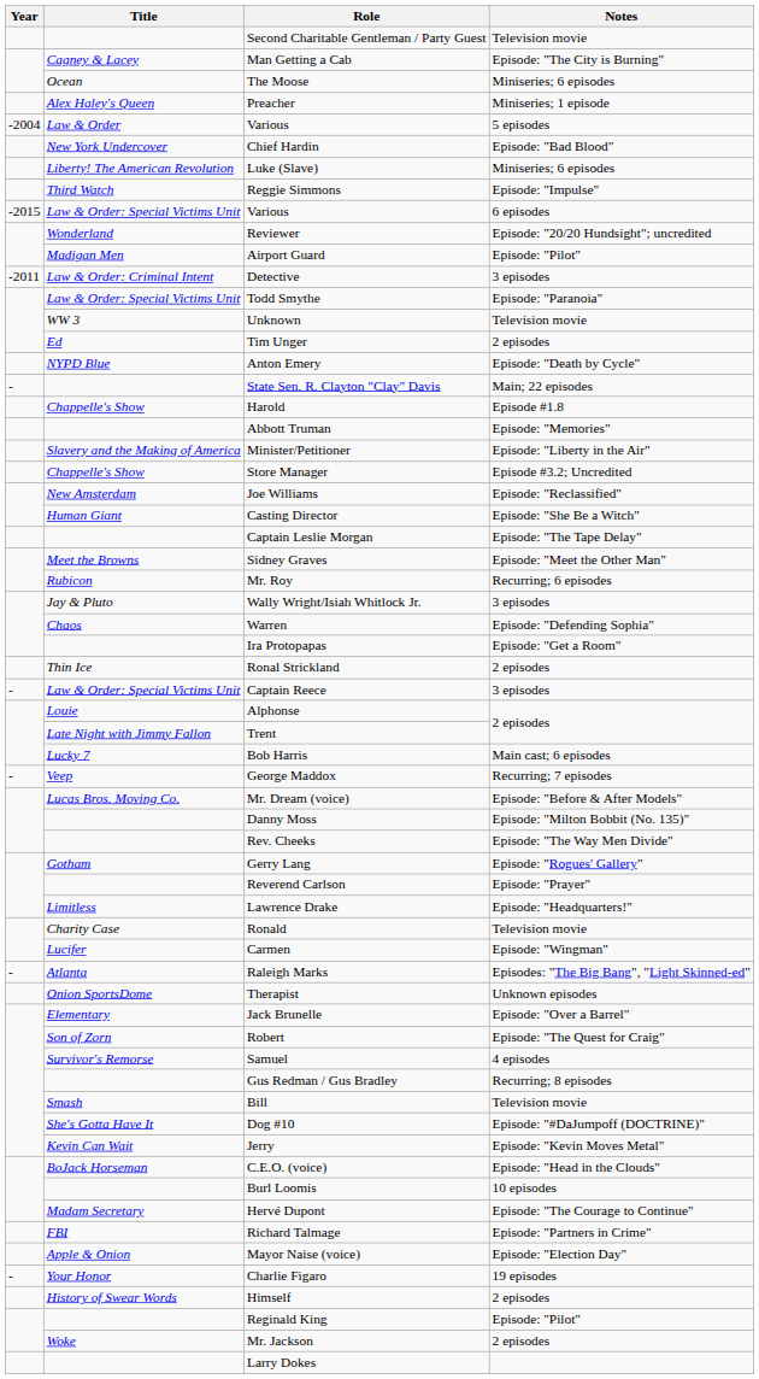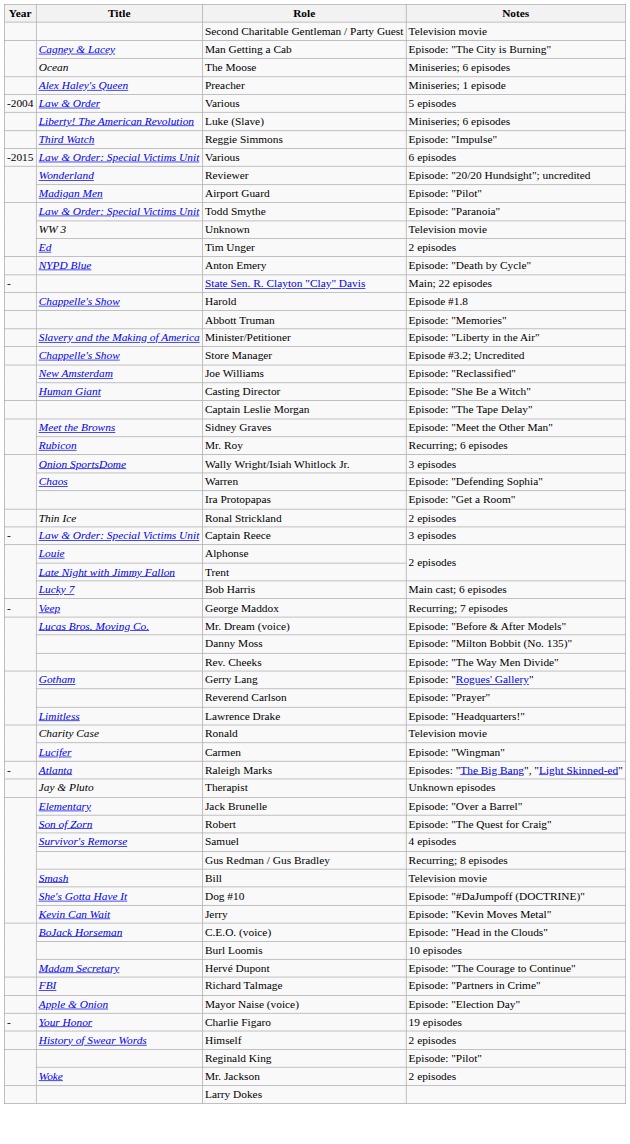 <table class="wikitable sortable plainrowheaders">
 <tr>
 <th scope="col">Year</th>
 <th scope="col">Title</th>
 <th scope="col">Role</th>
 <th scope="col" class="unsortable">Notes</th>
 </tr>
 <tr>
 <td></td>
 <td scope=row><em></em></td>
 <td>Second Charitable Gentleman / Party Guest</td>
 <td>Television movie</td>
 </tr>
 <tr>
 <td rowspan="2"></td>
 <td scope=row><em><a href='#'>Cagney & Lacey</a></em></td>
 <td>Man Getting a Cab</td>
 <td>Episode: "The City is Burning"</td>
 </tr>
 <tr>
 <td scope=row><em>Ocean</em></td>
 <td>The Moose</td>
 <td>Miniseries; 6 episodes</td>
 </tr>
 <tr>
 <td></td>
 <td scope=row><em><a href='#'>Alex Haley's Queen</a></em></td>
 <td>Preacher</td>
 <td>Miniseries; 1 episode</td>
 </tr>
 <tr>
 <td>-2004</td>
 <td scope=row><em><a href='#'>Law & Order</a></em></td>
 <td>Various</td>
 <td>5 episodes</td>
 </tr>
 <tr>
 <td></td>
-<td scope=row><em><a href='#'>New York Undercover</a></em></td>
-<td>Chief Hardin</td>
-<td>Episode: "Bad Blood"</td>
-</tr>
-<tr>
-<td></td>
 <td scope=row><em><a href='#'>Liberty! The American Revolution</a></em></td>
 <td>Luke (Slave)</td>
 <td>Miniseries; 6 episodes</td>
 </tr>
 <tr>
 <td></td>
 <td scope=row><em><a href='#'>Third Watch</a></em></td>
 <td>Reggie Simmons</td>
 <td>Episode: "Impulse"</td>
 </tr>
 <tr>
 <td>-2015</td>
 <td scope="row"><em><a href='#'>Law & Order: Special Victims Unit</a></em></td>
 <td>Various</td>
 <td>6 episodes</td>
 </tr>
 <tr>
 <td rowspan="2"></td>
 <td scope="row"><em><a href='#'>Wonderland</a></em></td>
 <td>Reviewer</td>
 <td>Episode: "20/20 Hundsight"; uncredited</td>
 </tr>
 <tr>
 <td scope="row"><em><a href='#'>Madigan Men</a></em></td>
 <td>Airport Guard</td>
 <td>Episode: "Pilot"</td>
-</tr>
-<tr>
-<td>-2011</td>
-<td scope="row"><em><a href='#'>Law & Order: Criminal Intent</a></em></td>
-<td>Detective</td>
-<td>3 episodes</td>
 </tr>
 <tr>
 <td rowspan="3"></td>
 <td scope="row"><em><a href='#'>Law & Order: Special Victims Unit</a></em></td>
 <td>Todd Smythe</td>
 <td>Episode: "Paranoia"</td>
 </tr>
 <tr>
 <td scope="row"><em>WW 3</em></td>
 <td>Unknown</td>
 <td>Television movie</td>
 </tr>
 <tr>
 <td scope="row"><em><a href='#'>Ed</a></em></td>
 <td>Tim Unger</td>
 <td>2 episodes</td>
 </tr>
 <tr>
 <td></td>
 <td scope=row><em><a href='#'>NYPD Blue</a></em></td>
 <td>Anton Emery</td>
 <td>Episode: "Death by Cycle"</td>
 </tr>
 <tr>
 <td>-</td>
 <td scope=row><em></em></td>
 <td><a href='#'>State Sen. R. Clayton "Clay" Davis</a></td>
 <td>Main; 22 episodes</td>
 </tr>
 <tr>
 <td></td>
 <td scope=row><em><a href='#'>Chappelle's Show</a></em></td>
 <td>Harold</td>
 <td>Episode #1.8</td>
 </tr>
 <tr>
 <td></td>
 <td scope=row><em></em></td>
 <td>Abbott Truman</td>
 <td>Episode: "Memories"</td>
 </tr>
 <tr>
 <td></td>
 <td scope=row><em><a href='#'>Slavery and the Making of America</a></em></td>
 <td>Minister/Petitioner</td>
 <td>Episode: "Liberty in the Air"</td>
 </tr>
 <tr>
 <td></td>
 <td scope=row><em><a href='#'>Chappelle's Show</a></em></td>
 <td>Store Manager</td>
 <td>Episode #3.2; Uncredited</td>
 </tr>
 <tr>
 <td rowspan="2"></td>
 <td scope=row><em><a href='#'>New Amsterdam</a></em></td>
 <td>Joe Williams</td>
 <td>Episode: "Reclassified"</td>
 </tr>
 <tr>
 <td scope=row><em><a href='#'>Human Giant</a></em></td>
 <td>Casting Director</td>
 <td>Episode: "She Be a Witch"</td>
 </tr>
 <tr>
 <td></td>
 <td scope=row><em></em></td>
 <td>Captain Leslie Morgan</td>
 <td>Episode: "The Tape Delay"</td>
 </tr>
 <tr>
 <td rowspan="2"></td>
 <td scope=row><em><a href='#'>Meet the Browns</a></em></td>
 <td>Sidney Graves</td>
 <td>Episode: "Meet the Other Man"</td>
 </tr>
 <tr>
 <td scope=row><em><a href='#'>Rubicon</a></em></td>
 <td>Mr. Roy</td>
 <td>Recurring; 6 episodes</td>
 </tr>
 <tr>
 <td rowspan="3"></td>
-<td scope=row><em>Jay & Pluto</em></td>
+<td scope=row><em><a href='#'>Onion SportsDome</a></em></td>
 <td>Wally Wright/Isiah Whitlock Jr.</td>
 <td>3 episodes</td>
 </tr>
 <tr>
 <td scope="row"><em><a href='#'>Chaos</a></em></td>
 <td>Warren</td>
 <td>Episode: "Defending Sophia"</td>
 </tr>
 <tr>
 <td scope="row"><em></em></td>
 <td>Ira Protopapas</td>
 <td>Episode: "Get a Room"</td>
 </tr>
 <tr>
 <td></td>
 <td scope=row><em>Thin Ice</em></td>
 <td>Ronal Strickland</td>
 <td>2 episodes</td>
 </tr>
 <tr>
 <td>-</td>
 <td scope=row><em><a href='#'>Law & Order: Special Victims Unit</a></em></td>
 <td>Captain Reece</td>
 <td>3 episodes</td>
 </tr>
 <tr>
 <td rowspan="3"></td>
 <td scope=row><em><a href='#'>Louie</a></em></td>
 <td>Alphonse</td>
 <td rowspan="2">2 episodes</td>
 </tr>
 <tr>
 <td scope=row><em><a href='#'>Late Night with Jimmy Fallon</a></em></td>
 <td>Trent</td>
 </tr>
 <tr>
 <td scope=row><em><a href='#'>Lucky 7</a></em></td>
 <td>Bob Harris</td>
 <td>Main cast; 6 episodes</td>
 </tr>
 <tr>
 <td>-</td>
 <td scope=row><em><a href='#'>Veep</a></em></td>
 <td>George Maddox</td>
 <td>Recurring; 7 episodes</td>
 </tr>
 <tr>
 <td rowspan="3"></td>
 <td scope=row><em><a href='#'>Lucas Bros. Moving Co.</a></em></td>
 <td>Mr. Dream (voice)</td>
 <td>Episode: "Before & After Models"</td>
 </tr>
 <tr>
 <td scope=row><em></em></td>
 <td>Danny Moss</td>
 <td>Episode: "Milton Bobbit (No. 135)"</td>
 </tr>
 <tr>
 <td scope=row><em></em></td>
 <td>Rev. Cheeks</td>
 <td>Episode: "The Way Men Divide"</td>
 </tr>
 <tr>
 <td rowspan="3"></td>
 <td scope=row><em><a href='#'>Gotham</a></em></td>
 <td>Gerry Lang</td>
 <td>Episode: "<a href='#'>Rogues' Gallery</a>"</td>
 </tr>
 <tr>
 <td scope=row><em></em></td>
 <td>Reverend Carlson</td>
 <td>Episode: "Prayer"</td>
 </tr>
 <tr>
 <td scope=row><em><a href='#'>Limitless</a></em></td>
 <td>Lawrence Drake</td>
 <td>Episode: "Headquarters!"</td>
 </tr>
 <tr>
 <td rowspan="2"></td>
 <td scope=row><em>Charity Case</em></td>
 <td>Ronald</td>
 <td>Television movie</td>
 </tr>
 <tr>
 <td scope=row><em><a href='#'>Lucifer</a></em></td>
 <td>Carmen</td>
 <td>Episode: "Wingman"</td>
 </tr>
 <tr>
 <td>-</td>
 <td scope=row><em><a href='#'>Atlanta</a></em></td>
 <td>Raleigh Marks</td>
 <td>Episodes: "<a href='#'>The Big Bang</a>", "<a href='#'>Light Skinned-ed</a>"</td>
 </tr>
 <tr>
 <td></td>
-<td scope=row><em><a href='#'>Onion SportsDome</a></em></td>
+<td scope=row><em>Jay & Pluto</em></td>
 <td>Therapist</td>
 <td>Unknown episodes</td>
 </tr>
 <tr>
 <td rowspan="7"></td>
 <td scope=row><em><a href='#'>Elementary</a></em></td>
 <td>Jack Brunelle</td>
 <td>Episode: "Over a Barrel"</td>
 </tr>
 <tr>
 <td scope=row><em><a href='#'>Son of Zorn</a></em></td>
 <td>Robert</td>
 <td>Episode: "The Quest for Craig"</td>
 </tr>
 <tr>
 <td scope=row><em><a href='#'>Survivor's Remorse</a></em></td>
 <td>Samuel</td>
 <td>4 episodes</td>
 </tr>
 <tr>
 <td scope=row><em></em></td>
 <td>Gus Redman / Gus Bradley</td>
 <td>Recurring; 8 episodes</td>
 </tr>
 <tr>
 <td scope=row><em><a href='#'>Smash</a></em></td>
 <td>Bill</td>
 <td>Television movie</td>
 </tr>
 <tr>
 <td scope=row><em><a href='#'>She's Gotta Have It</a></em></td>
 <td>Dog #10</td>
 <td>Episode: "#DaJumpoff (DOCTRINE)"</td>
 </tr>
 <tr>
 <td scope=row><em><a href='#'>Kevin Can Wait</a></em></td>
 <td>Jerry</td>
 <td>Episode: "Kevin Moves Metal"</td>
 </tr>
 <tr>
 <td rowspan="3"></td>
 <td scope=row><em><a href='#'>BoJack Horseman</a></em></td>
 <td>C.E.O. (voice)</td>
 <td>Episode: "Head in the Clouds"</td>
 </tr>
 <tr>
 <td scope=row><em></em></td>
 <td>Burl Loomis</td>
 <td>10 episodes</td>
 </tr>
 <tr>
 <td scope=row><em><a href='#'>Madam Secretary</a></em></td>
 <td>Hervé Dupont</td>
 <td>Episode: "The Courage to Continue"</td>
 </tr>
 <tr>
 <td></td>
 <td scope=row><em><a href='#'>FBI</a></em></td>
 <td>Richard Talmage</td>
 <td>Episode: "Partners in Crime"</td>
 </tr>
 <tr>
 <td></td>
 <td scope=row><em><a href='#'>Apple & Onion</a></em></td>
 <td>Mayor Naise (voice)</td>
 <td>Episode: "Election Day"</td>
 </tr>
 <tr>
 <td>-</td>
 <td scope=row><em><a href='#'>Your Honor</a></em></td>
 <td>Charlie Figaro</td>
 <td>19 episodes</td>
 </tr>
 <tr>
 <td></td>
 <td scope=row><em><a href='#'>History of Swear Words</a></em></td>
 <td>Himself</td>
 <td>2 episodes</td>
 </tr>
 <tr>
 <td rowspan="2"></td>
 <td scope=row><em></em></td>
 <td>Reginald King</td>
 <td>Episode: "Pilot"</td>
 </tr>
 <tr>
 <td scope=row><em><a href='#'>Woke</a></em></td>
 <td>Mr. Jackson</td>
 <td>2 episodes</td>
 </tr>
 <tr>
 <td></td>
 <td scope=row><em></em></td>
 <td>Larry Dokes</td>
 <td></td>
 </tr>
 </table>
